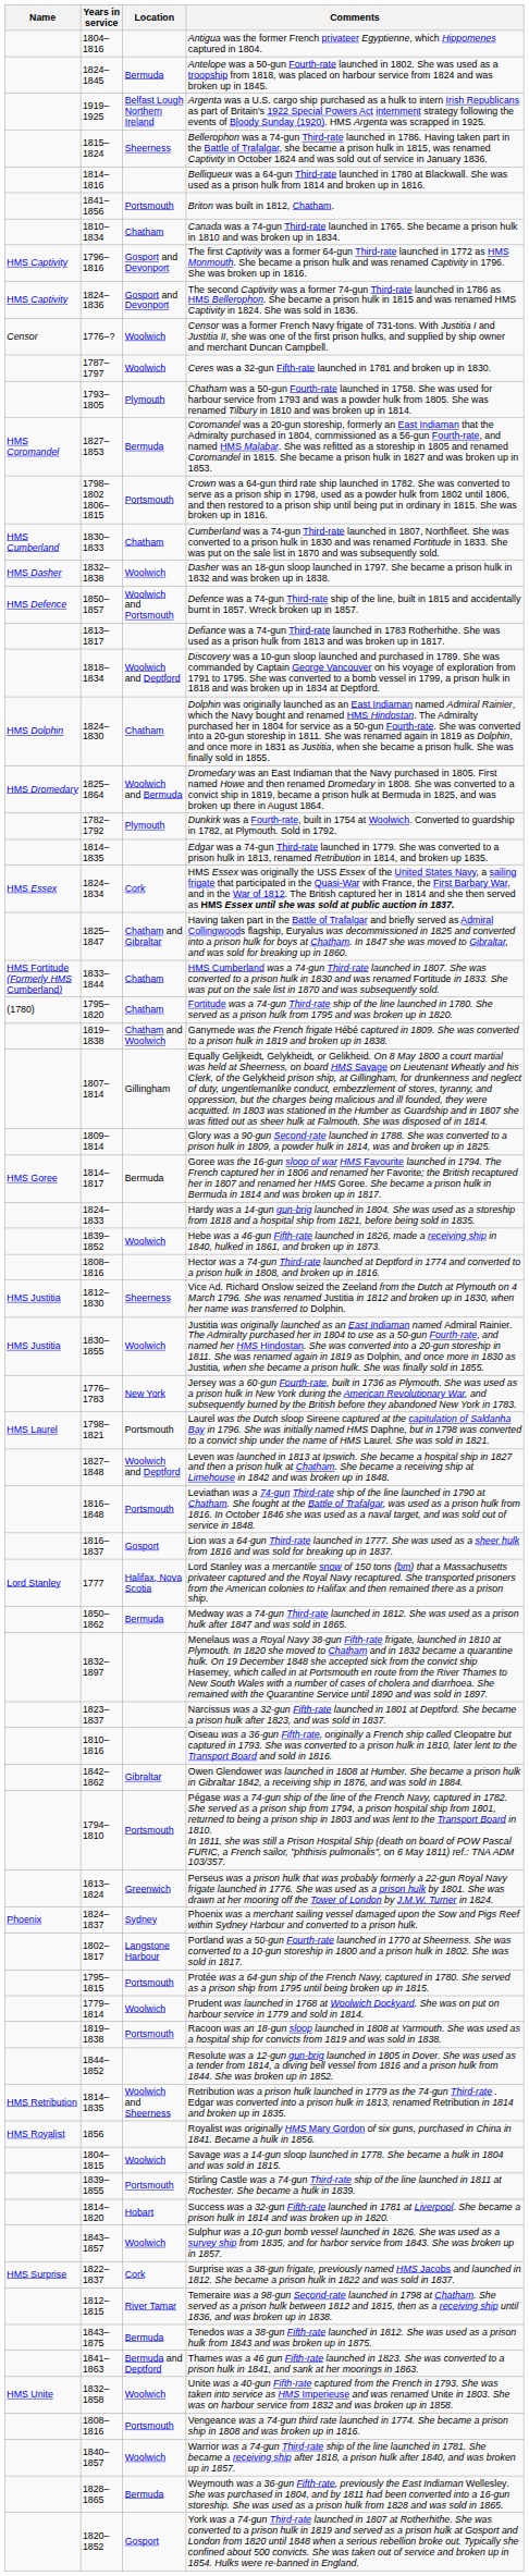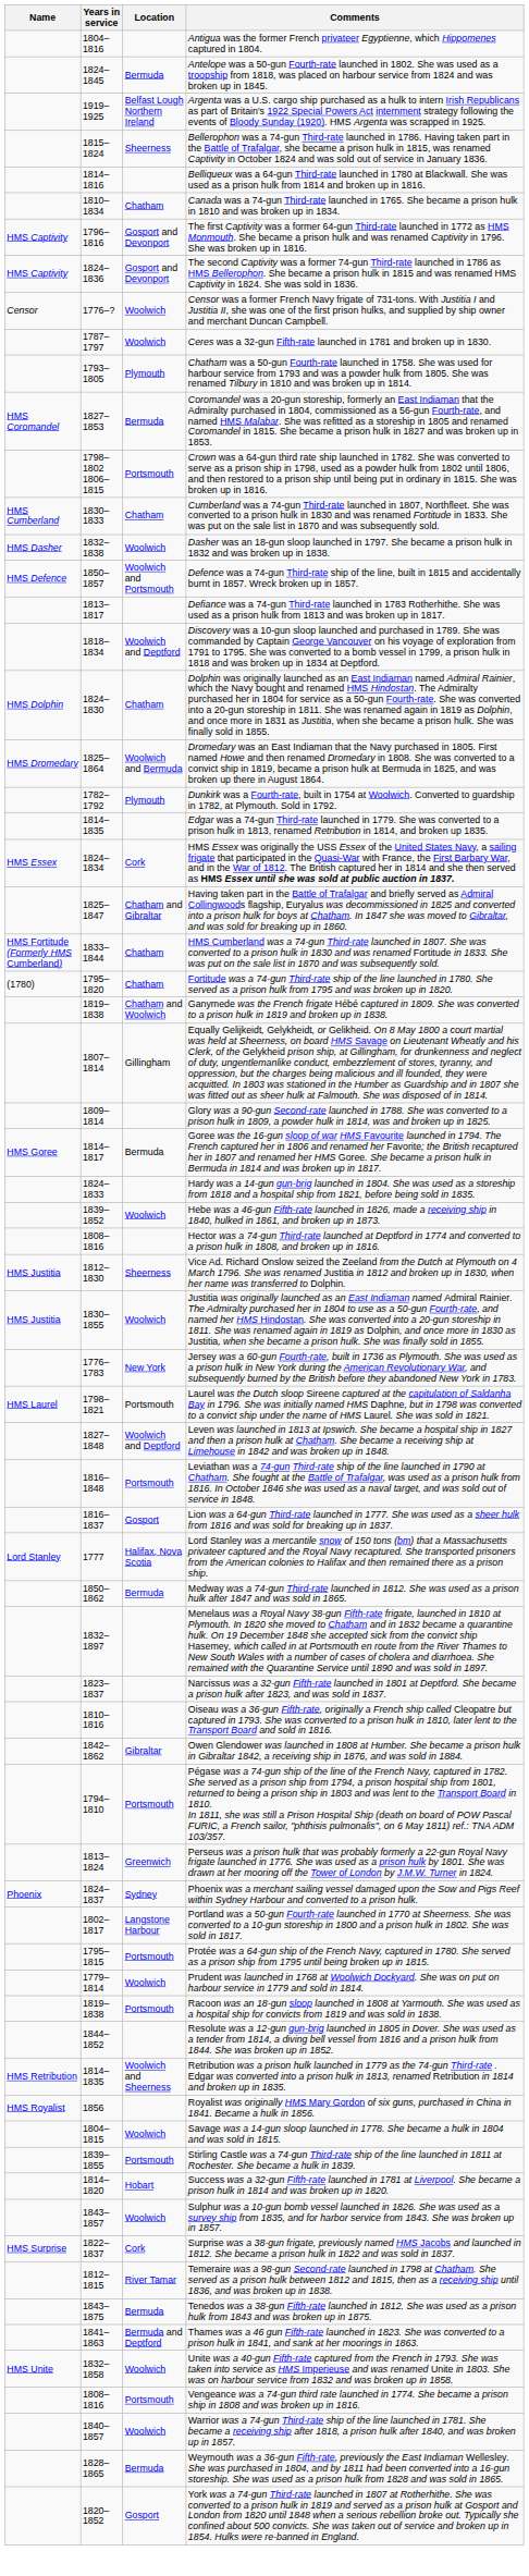 <table class ="wikitable sortable">
 <tr>
 <th>Name</th>
 <th>Years in service</th>
 <th>Location</th>
 <th>Comments</th>
 </tr>
 <tr>
 <td></td>
 <td>1804–1816</td>
 <td></td>
 <td><em>Antigua</em> was the former French <a href='#'>privateer</a> <em>Egyptienne</em>, which <a href='#'><em>Hippomenes</em></a> captured in 1804.</td>
 </tr>
 <tr>
 <td></td>
 <td>1824–1845</td>
 <td><a href='#'>Bermuda</a></td>
 <td><em>Antelope</em> was a 50-gun <a href='#'>Fourth-rate</a> launched in 1802. She was used as a <a href='#'>troopship</a> from 1818, was placed on harbour service from 1824 and was broken up in 1845.</td>
 </tr>
 <tr>
 <td></td>
 <td>1919–1925</td>
 <td><a href='#'>Belfast Lough</a> <a href='#'>Northern Ireland</a></td>
 <td><em>Argenta</em> was a U.S. cargo ship purchased as a hulk to intern <a href='#'>Irish Republicans</a> as part of Britain's <a href='#'>1922 Special Powers Act</a> <a href='#'>internment</a> strategy following the events of <a href='#'>Bloody Sunday (1920)</a>. HMS <em>Argenta</em> was scrapped in 1925.</td>
 </tr>
 <tr>
 <td></td>
 <td>1815–1824</td>
 <td><a href='#'>Sheerness</a></td>
 <td><em>Bellerophon</em> was a 74-gun <a href='#'>Third-rate</a> launched in 1786. Having taken part in the <a href='#'>Battle of Trafalgar</a>, she became a prison hulk in 1815, was renamed <em>Captivity</em> in October 1824 and was sold out of service in January 1836.</td>
 </tr>
 <tr>
 <td></td>
 <td>1814–1816</td>
 <td></td>
 <td><em>Belliqueux</em> was a 64-gun <a href='#'>Third-rate</a> launched in 1780 at Blackwall. She was used as a prison hulk from 1814 and broken up in 1816.</td>
-</tr>
-<tr>
-<td></td>
-<td>1841–1856</td>
-<td><a href='#'>Portsmouth</a></td>
-<td><em>Briton</em> was built in 1812, <a href='#'>Chatham</a>.</td>
 </tr>
 <tr>
 <td></td>
 <td>1810–1834</td>
 <td><a href='#'>Chatham</a></td>
 <td><em>Canada</em> was a 74-gun <a href='#'>Third-rate</a> launched in 1765. She became a prison hulk in 1810 and was broken up in 1834.</td>
 </tr>
 <tr>
 <td><a href='#'>HMS <em>Captivity</em></a></td>
 <td>1796–1816</td>
 <td><a href='#'>Gosport</a> and <a href='#'>Devonport</a></td>
 <td>The first <em>Captivity</em> was a former 64-gun <a href='#'>Third-rate</a> launched in 1772 as <a href='#'>HMS <em>Monmouth</em></a>. She became a prison hulk and was renamed <em>Captivity</em> in 1796. She was broken up in 1816.</td>
 </tr>
 <tr>
 <td><a href='#'>HMS <em>Captivity</em></a></td>
 <td>1824–1836</td>
 <td><a href='#'>Gosport</a> and <a href='#'>Devonport</a></td>
 <td>The second <em>Captivity</em> was a former 74-gun <a href='#'>Third-rate</a> launched in 1786 as <a href='#'>HMS <em>Bellerophon</em></a>. She became a prison hulk in 1815 and was renamed HMS <em>Captivity</em> in 1824. She was sold in 1836.</td>
 </tr>
 <tr>
 <td><em>Censor</em></td>
 <td>1776–?</td>
 <td><a href='#'>Woolwich</a></td>
 <td><em>Censor</em> was a former French Navy frigate of 731-tons. With <em>Justitia I</em> and <em>Justitia II</em>, she was one of the first prison hulks, and supplied by ship owner and merchant Duncan Campbell.</td>
 </tr>
 <tr>
 <td></td>
 <td>1787–1797</td>
 <td><a href='#'>Woolwich</a></td>
 <td><em>Ceres</em> was a 32-gun <a href='#'>Fifth-rate</a> launched in 1781 and broken up in 1830.</td>
 </tr>
 <tr>
 <td></td>
 <td>1793–1805</td>
 <td><a href='#'>Plymouth</a></td>
 <td><em>Chatham</em> was a 50-gun <a href='#'>Fourth-rate</a> launched in 1758. She was used for harbour service from 1793 and was a powder hulk from 1805. She was renamed <em>Tilbury</em> in 1810 and was broken up in 1814.</td>
 </tr>
 <tr>
 <td><a href='#'>HMS <em>Coromandel</em></a></td>
 <td>1827–1853</td>
 <td><a href='#'>Bermuda</a></td>
 <td><em>Coromandel</em> was a 20-gun storeship, formerly an <a href='#'>East Indiaman</a> that the Admiralty purchased in 1804, commissioned as a 56-gun <a href='#'>Fourth-rate</a>, and named <a href='#'>HMS <em>Malabar</em></a>. She was refitted as a storeship in 1805 and renamed <em>Coromandel</em> in 1815. She became a prison hulk in 1827 and was broken up in 1853.</td>
 </tr>
 <tr>
 <td></td>
 <td>1798–1802<br>1806–1815</td>
 <td><a href='#'>Portsmouth</a></td>
 <td><em>Crown</em> was a 64-gun third rate ship launched in 1782. She was converted to serve as a prison ship in 1798, used as a powder hulk from 1802 until 1806, and then restored to a prison ship until being put in ordinary in 1815. She was broken up in 1816.</td>
 </tr>
 <tr>
 <td><a href='#'>HMS <em>Cumberland</em></a></td>
 <td>1830–1833</td>
 <td><a href='#'>Chatham</a></td>
 <td><em>Cumberland</em> was a 74-gun <a href='#'>Third-rate</a> launched in 1807, Northfleet. She was converted to a prison hulk in 1830 and was renamed <em>Fortitude</em> in 1833. She was put on the sale list in 1870 and was subsequently sold.</td>
 </tr>
 <tr>
 <td><a href='#'>HMS <em>Dasher</em></a></td>
 <td>1832–1838</td>
 <td><a href='#'>Woolwich</a></td>
 <td><em>Dasher</em> was an 18-gun sloop launched in 1797. She became a prison hulk in 1832 and was broken up in 1838.</td>
 </tr>
 <tr>
 <td><a href='#'>HMS <em>Defence</em></a></td>
 <td>1850–1857</td>
 <td><a href='#'>Woolwich</a> and <a href='#'>Portsmouth</a></td>
 <td><em>Defence</em> was a 74-gun <a href='#'>Third-rate</a> ship of the line, built in 1815 and accidentally burnt in 1857. Wreck broken up in 1857.</td>
 </tr>
 <tr>
 <td></td>
 <td>1813–1817</td>
 <td></td>
 <td><em>Defiance</em> was a 74-gun <a href='#'>Third-rate</a> launched in 1783 Rotherhithe. She was used as a prison hulk from 1813 and was broken up in 1817.</td>
 </tr>
 <tr>
 <td></td>
 <td>1818–1834</td>
 <td><a href='#'>Woolwich</a> and <a href='#'>Deptford</a></td>
 <td><em>Discovery</em> was a 10-gun sloop launched and purchased in 1789. She was commanded by Captain <a href='#'>George Vancouver</a> on his voyage of exploration from 1791 to 1795. She was converted to a bomb vessel in 1799, a prison hulk in 1818 and was broken up in 1834 at Deptford.</td>
 </tr>
 <tr>
 <td><a href='#'>HMS <em>Dolphin</em></a></td>
 <td>1824–1830</td>
 <td><a href='#'>Chatham</a></td>
 <td><em>Dolphin</em> was originally launched as an <a href='#'>East Indiaman</a> named <em>Admiral Rainier</em>, which the Navy bought and renamed <a href='#'>HMS <em>Hindostan</em></a>. The Admiralty purchased her in 1804 for service as a 50-gun <a href='#'>Fourth-rate</a>. She was converted into a 20-gun storeship in 1811. She was renamed again in 1819 as <em>Dolphin</em>, and once more in 1831 as <em>Justitia</em>, when she became a prison hulk. She was finally sold in 1855.</td>
 </tr>
 <tr>
 <td><a href='#'>HMS <em>Dromedary</em></a></td>
 <td>1825–1864</td>
 <td><a href='#'>Woolwich</a> and <a href='#'>Bermuda</a></td>
 <td><em>Dromedary</em> was an East Indiaman that the Navy purchased in 1805. First named <em>Howe</em> and then renamed <em>Dromedary</em> in 1808. She was converted to a convict ship in 1819, became a prison hulk at Bermuda in 1825, and was broken up there in August 1864.</td>
 </tr>
 <tr>
 <td></td>
 <td>1782–1792</td>
 <td><a href='#'>Plymouth</a></td>
 <td><em>Dunkirk</em> was a <a href='#'>Fourth-rate</a>, built in 1754 at <a href='#'>Woolwich</a>. Converted to guardship in 1782, at Plymouth. Sold in 1792.</td>
 </tr>
 <tr>
 <td></td>
 <td>1814–1835</td>
 <td></td>
 <td><em>Edgar</em> was a 74-gun <a href='#'>Third-rate</a> launched in 1779. She was converted to a prison hulk in 1813, renamed <em>Retribution</em> in 1814, and broken up 1835.</td>
 </tr>
 <tr>
 <td><a href='#'>HMS <em>Essex</em></a></td>
 <td>1824–1834</td>
 <td><a href='#'>Cork</a></td>
 <td>HMS <em>Essex</em> was originally the USS <em>Essex</em> of the <a href='#'>United States Navy</a>, a <a href='#'>sailing frigate</a> that participated in the <a href='#'>Quasi-War</a> with France, the <a href='#'>First Barbary War</a>, and in the <a href='#'>War of 1812</a>. The British captured her in 1814 and she then served as <strong>HMS <em>Essex<strong><em> until she was sold at public auction in 1837.</td>
 </tr>
 <tr>
 <td></td>
 <td>1825–1847</td>
 <td><a href='#'>Chatham</a> and <a href='#'>Gibraltar</a></td>
 <td>Having taken part in the <a href='#'>Battle of Trafalgar</a> and briefly served as <a href='#'>Admiral Collingwood</a>s flagship, </em>Euryalus<em> was decommissioned in 1825 and converted into a prison hulk for boys at <a href='#'>Chatham</a>. In 1847 she was moved to <a href='#'>Gibraltar</a>, and was sold for breaking up in 1860.</td>
 </tr>
 <tr>
 <td><a href='#'>HMS </em>Fortitude<em> (Formerly HMS </em>Cumberland<em>)</a></td>
 <td>1833–1844</td>
 <td><a href='#'>Chatham</a></td>
 <td><a href='#'>HMS </em>Cumberland<em></a> was a 74-gun <a href='#'>Third-rate</a> launched in 1807. She was converted to a prison hulk in 1830 and was renamed </em>Fortitude<em> in 1833. She was put on the sale list in 1870 and was subsequently sold.</td>
 </tr>
 <tr>
 <td> (1780)</td>
 <td>1795–1820</td>
 <td><a href='#'>Chatham</a></td>
 <td><a href='#'></em>Fortitude<em></a> was a 74-gun <a href='#'>Third-rate</a> ship of the line launched in 1780. She served as a prison hulk from 1795 and was broken up in 1820.</td>
 </tr>
 <tr>
 <td></td>
 <td>1819–1838</td>
 <td><a href='#'>Chatham</a> and <a href='#'>Woolwich</a></td>
 <td></em>Ganymede<em> was the French frigate </em>Hébé<em> captured in 1809. She was converted to a prison hulk in 1819 and broken up in 1838.</td>
 </tr>
 <tr>
 <td></td>
 <td>1807–1814</td>
 <td>Gillingham</td>
 <td>Equally </em>Gelijkeidt<em>, </em>Gelykheidt<em>, or </em>Gelikheid<em>. On 8 May 1800 a court martial was held at Sheerness, on board <a href='#'>HMS </em>Savage<em></a> on Lieutenant Wheatly and his Clerk, of the </em>Gelykheid<em> prison ship, at Gillingham, for drunkenness and neglect of duty, ungentlemanlike conduct, embezzlement of stores, tyranny, and oppression, but the charges being malicious and ill founded, they were acquitted. In 1803 was stationed in the Humber as Guardship and in 1807 she was fitted out as sheer hulk at Falmouth. She was disposed of in 1814.</td>
 </tr>
 <tr>
 <td></td>
 <td>1809–1814</td>
 <td></td>
 <td></em>Glory<em> was a 90-gun <a href='#'>Second-rate</a> launched in 1788. She was converted to a prison hulk in 1809, a powder hulk in 1814, was and broken up in 1825.</td>
 </tr>
 <tr>
 <td><a href='#'>HMS </em>Goree<em></a></td>
 <td>1814–1817</td>
 <td>Bermuda</td>
 <td></em>Goree<em> was the 16-gun <a href='#'>sloop of war</a> <a href='#'>HMS </em>Favourite<em></a> launched in 1794. The French captured her in 1806 and renamed her </em>Favorite<em>; the British recaptured her in 1807 and renamed her HMS </em>Goree<em>. She became a prison hulk in Bermuda in 1814 and was broken up in 1817.</td>
 </tr>
 <tr>
 <td></td>
 <td>1824–1833</td>
 <td></td>
 <td></em>Hardy<em> was a 14-gun <a href='#'>gun-brig</a> launched in 1804. She was used as a storeship from 1818 and a hospital ship from 1821, before being sold in 1835.</td>
 </tr>
 <tr>
 <td></td>
 <td>1839–1852</td>
 <td><a href='#'>Woolwich</a></td>
 <td></em>Hebe<em> was a 46-gun <a href='#'>Fifth-rate</a> launched in 1826, made a <a href='#'>receiving ship</a> in 1840, hulked in 1861, and broken up in 1873.</td>
 </tr>
 <tr>
 <td></td>
 <td>1808–1816</td>
 <td></td>
 <td></em>Hector<em> was a 74-gun <a href='#'>Third-rate</a> launched at Deptford in 1774 and converted to a prison hulk in 1808, and broken up in 1816.</td>
 </tr>
 <tr>
 <td><a href='#'>HMS </em>Justitia<em></a></td>
 <td>1812–1830</td>
 <td><a href='#'>Sheerness</a></td>
 <td>Vice Ad. Richard Onslow seized the </em>Zeeland<em> from the Dutch at Plymouth on 4 March 1796. She was renamed </em>Justitia<em> in 1812 and broken up in 1830, when her name was transferred to </em>Dolphin<em>.</td>
 </tr>
 <tr>
 <td><a href='#'>HMS </em>Justitia<em></a></td>
 <td>1830–1855</td>
 <td><a href='#'>Woolwich</a></td>
 <td></em>Justitia<em> was originally launched as an <a href='#'>East Indiaman</a> named </em>Admiral Rainier<em>. The Admiralty purchased her in 1804 to use as a 50-gun <a href='#'>Fourth-rate</a>, and named her <a href='#'>HMS </em>Hindostan<em></a>. She was converted into a 20-gun storeship in 1811. She was renamed again in 1819 as </em>Dolphin<em>, and once more in 1830 as </em>Justitia<em>, when she became a prison hulk. She was finally sold in 1855.</td>
 </tr>
 <tr>
 <td></td>
 <td>1776–1783</td>
 <td><a href='#'>New York</a></td>
 <td></em>Jersey<em> was a 60-gun <a href='#'>Fourth-rate</a>, built in 1736 as Plymouth. She was used as a prison hulk in New York during the <a href='#'>American Revolutionary War</a>, and subsequently burned by the British before they abandoned New York in 1783.</td>
 </tr>
 <tr>
 <td><a href='#'>HMS </em>Laurel<em></a></td>
 <td>1798–1821</td>
 <td>Portsmouth</td>
 <td></em>Laurel<em> was the Dutch sloop </em>Sireene<em> captured at the <a href='#'>capitulation of Saldanha Bay</a> in 1796. She was initially named HMS </em>Daphne<em>, but in 1798 was converted to a convict ship under the name of HMS </em>Laurel<em>. She was sold in 1821.</td>
 </tr>
 <tr>
 <td></td>
 <td>1827–1848</td>
 <td><a href='#'>Woolwich</a> and <a href='#'>Deptford</a></td>
 <td></em>Leven<em> was launched in 1813 at Ipswich. She became a hospital ship in 1827 and then a prison hulk at <a href='#'>Chatham</a>. She became a receiving ship at <a href='#'>Limehouse</a> in 1842 and was broken up in 1848.</td>
 </tr>
 <tr>
 <td></td>
 <td>1816–1848</td>
 <td><a href='#'>Portsmouth</a></td>
 <td></em>Leviathan<em> was a <a href='#'>74-gun</a> <a href='#'>Third-rate</a> ship of the line launched in 1790 at <a href='#'>Chatham</a>. She fought at the <a href='#'>Battle of Trafalgar</a>, was used as a prison hulk from 1816. In October 1846 she was used as a naval target, and was sold out of service in 1848.</td>
 </tr>
 <tr>
 <td></td>
 <td>1816–1837</td>
 <td><a href='#'>Gosport</a></td>
 <td></em>Lion<em> was a 64-gun <a href='#'>Third-rate</a> launched in 1777. She was used as a <a href='#'>sheer hulk</a> from 1816 and was sold for breaking up in 1837.</td>
 </tr>
 <tr>
 <td><a href='#'></em>Lord Stanley<em></a></td>
 <td>1777</td>
 <td><a href='#'>Halifax, Nova Scotia</a></td>
 <td></em>Lord Stanley<em> was a mercantile <a href='#'>snow</a> of 150 tons (<a href='#'>bm</a>) that a Massachusetts privateer captured and the Royal Navy recaptured. She transported prisoners from the American colonies to Halifax and then remained there as a prison ship.</td>
 </tr>
 <tr>
 <td></td>
 <td>1850–1862</td>
 <td><a href='#'>Bermuda</a></td>
 <td></em>Medway<em> was a 74-gun <a href='#'>Third-rate</a> launched in 1812. She was used as a prison hulk after 1847 and was sold in 1865.</td>
 </tr>
 <tr>
 <td></td>
 <td>1832–1897</td>
 <td></td>
 <td></em>Menelaus<em> was a Royal Navy 38-gun <a href='#'>Fifth-rate</a> frigate, launched in 1810 at Plymouth. In 1820 she moved to <a href='#'>Chatham</a> and in 1832 became a quarantine hulk. On 19 December 1848 she accepted sick from the convict ship </em>Hasemey<em>, which called in at Portsmouth en route from the River Thames to New South Wales with a number of cases of cholera and diarrhoea. She remained with the Quarantine Service until 1890 and was sold in 1897.</td>
 </tr>
 <tr>
 <td></td>
 <td>1823–1837</td>
 <td></td>
 <td></em>Narcissus<em> was a 32-gun <a href='#'>Fifth-rate</a> launched in 1801 at Deptford. She became a prison hulk after 1823, and was sold in 1837.</td>
 </tr>
 <tr>
 <td></td>
 <td>1810–1816</td>
 <td></td>
 <td></em>Oiseau<em> was a 36-gun <a href='#'>Fifth-rate</a>, originally a French ship called </em>Cleopatre<em> but captured in 1793. She was converted to a prison hulk in 1810, later lent to the <a href='#'>Transport Board</a> and sold in 1816.</td>
 </tr>
 <tr>
 <td></td>
 <td>1842–1862</td>
 <td><a href='#'>Gibraltar</a></td>
 <td></em>Owen Glendower<em> was launched in 1808 at Humber. She became a prison hulk in Gibraltar 1842, a receiving ship in 1876, and was sold in 1884.</td>
 </tr>
 <tr>
 <td></td>
 <td>1794–1810</td>
 <td><a href='#'>Portsmouth</a></td>
 <td></em>Pégase<em> was a 74-gun ship of the line of the French Navy, captured in 1782. She served as a prison ship from 1794, a prison hospital ship from 1801, returned to being a prison ship in 1803 and was lent to the <a href='#'>Transport Board</a> in 1810.<br>In 1811, she was still a Prison Hospital Ship (death on board of POW Pascal FURIC, a French sailor, "phthisis pulmonalis", on 6 May 1811) ref.: TNA ADM 103/357.</td>
 </tr>
 <tr>
 <td></td>
 <td>1813–1824</td>
 <td><a href='#'>Greenwich</a></td>
 <td></em>Perseus<em> was a prison hulk that was probably formerly a 22-gun Royal Navy frigate launched in 1776. She was used as a <a href='#'>prison hulk</a> by 1801. She was drawn at her mooring off the <a href='#'>Tower of London</a> by <a href='#'>J.M.W. Turner</a> in 1824.</td>
 </tr>
 <tr>
 <td><a href='#'></em>Phoenix<em></a></td>
 <td>1824–1837</td>
 <td><a href='#'>Sydney</a></td>
 <td></em>Phoenix<em> was a merchant sailing vessel damaged upon the Sow and Pigs Reef within Sydney Harbour and converted to a prison hulk.</td>
 </tr>
 <tr>
 <td></td>
 <td>1802–1817</td>
 <td><a href='#'>Langstone Harbour</a></td>
 <td></em>Portland<em> was a 50-gun <a href='#'>Fourth-rate</a> launched in 1770 at Sheerness. She was converted to a 10-gun storeship in 1800 and a prison hulk in 1802. She was sold in 1817.</td>
 </tr>
 <tr>
 <td></td>
 <td>1795–1815</td>
 <td><a href='#'>Portsmouth</a></td>
 <td></em>Protée<em> was a 64-gun ship of the French Navy, captured in 1780. She served as a prison ship from 1795 until being broken up in 1815.</td>
 </tr>
 <tr>
 <td></td>
 <td>1779–1814</td>
 <td><a href='#'>Woolwich</a></td>
 <td></em>Prudent<em> was launched in 1768 at <a href='#'>Woolwich Dockyard</a>. She was on put on harbour service in 1779 and sold in 1814.</td>
 </tr>
 <tr>
 <td></td>
 <td>1819–1838</td>
 <td><a href='#'>Portsmouth</a></td>
 <td></em>Racoon<em> was an 18-gun <a href='#'>sloop</a> launched in 1808 at Yarmouth. She was used as a hospital ship for convicts from 1819 and was sold in 1838.</td>
 </tr>
 <tr>
 <td></td>
 <td>1844–1852</td>
 <td></td>
 <td></em>Resolute<em> was a 12-gun <a href='#'>gun-brig</a> launched in 1805 in Dover. She was used as a tender from 1814, a diving bell vessel from 1816 and a prison hulk from 1844. She was broken up in 1852.</td>
 </tr>
 <tr>
 <td><a href='#'>HMS </em>Retribution<em></a></td>
 <td>1814–1835</td>
 <td><a href='#'>Woolwich</a> and <a href='#'>Sheerness</a></td>
 <td></em>Retribution<em> was a prison hulk launched in 1779 as the 74-gun <a href='#'>Third-rate</a> . </em>Edgar<em> was converted into a prison hulk in 1813, renamed </em>Retribution<em> in 1814 and broken up in 1835.</td>
 </tr>
 <tr>
 <td><a href='#'>HMS </em>Royalist<em></a></td>
 <td>1856</td>
 <td></td>
 <td></em>Royalist<em> was originally <a href='#'>HMS </em>Mary Gordon<em></a> of six guns, purchased in China in 1841. Became a hulk in 1856.</td>
 </tr>
 <tr>
 <td></td>
 <td>1804–1815</td>
 <td><a href='#'>Woolwich</a></td>
 <td></em>Savage<em> was a 14-gun sloop launched in 1778. She became a hulk in 1804 and was sold in 1815.</td>
 </tr>
 <tr>
 <td></td>
 <td>1839–1855</td>
 <td><a href='#'>Portsmouth</a></td>
 <td></em>Stirling Castle<em> was a 74-gun <a href='#'>Third-rate</a> ship of the line launched in 1811 at Rochester. She became a hulk in 1839.</td>
 </tr>
 <tr>
 <td></td>
 <td>1814–1820</td>
 <td><a href='#'>Hobart</a></td>
 <td></em>Success<em> was a 32-gun <a href='#'>Fifth-rate</a> launched in 1781 at <a href='#'>Liverpool</a>. She became a prison hulk in 1814 and was broken up in 1820.</td>
 </tr>
 <tr>
 <td></td>
 <td>1843–1857</td>
 <td><a href='#'>Woolwich</a></td>
 <td></em>Sulphur<em> was a 10-gun bomb vessel launched in 1826. She was used as a <a href='#'>survey ship</a> from 1835, and for harbor service from 1843. She was broken up in 1857.</td>
 </tr>
 <tr>
 <td><a href='#'>HMS </em>Surprise<em></a></td>
 <td>1822–1837</td>
 <td><a href='#'>Cork</a></td>
 <td></em>Surprise<em> was a 38-gun frigate, previously named <a href='#'>HMS </em>Jacobs<em></a> and launched in 1812. She became a prison hulk in 1822 and was sold in 1837.</td>
 </tr>
 <tr>
 <td></td>
 <td>1812–1815</td>
 <td><a href='#'>River Tamar</a></td>
 <td></em>Temeraire<em> was a 98-gun <a href='#'>Second-rate</a> launched in 1798 at <a href='#'>Chatham</a>. She served as a prison hulk between 1812 and 1815, then as a <a href='#'>receiving ship</a> until 1836, and was broken up in 1838.</td>
 </tr>
 <tr>
 <td></td>
 <td>1843–1875</td>
 <td><a href='#'>Bermuda</a></td>
 <td></em>Tenedos<em> was a 38-gun <a href='#'>Fifth-rate</a> launched in 1812. She was used as a prison hulk from 1843 and was broken up in 1875.</td>
 </tr>
 <tr>
 <td></td>
 <td>1841–1863</td>
 <td><a href='#'>Bermuda</a> and <a href='#'>Deptford</a></td>
 <td></em>Thames<em> was a 46 gun <a href='#'>Fifth-rate</a> launched in 1823. She was converted to a prison hulk in 1841, and sank at her moorings in 1863.</td>
 </tr>
 <tr>
 <td><a href='#'>HMS </em>Unite<em></a></td>
 <td>1832–1858</td>
 <td><a href='#'>Woolwich</a></td>
 <td></em>Unite<em> was a 40-gun <a href='#'>Fifth-rate</a> captured from the French in 1793. She was taken into service as <a href='#'>HMS </em>Imperieuse<em></a> and was renamed </em>Unite<em> in 1803. She was on harbour service from 1832 and was broken up in 1858.</td>
 </tr>
 <tr>
 <td></td>
 <td>1808–1816</td>
 <td><a href='#'>Portsmouth</a></td>
 <td></em>Vengeance<em> was a 74-gun third rate launched in 1774. She became a prison ship in 1808 and was broken up in 1816.</td>
 </tr>
 <tr>
 <td></td>
 <td>1840–1857</td>
 <td><a href='#'>Woolwich</a></td>
 <td></em>Warrior<em> was a 74-gun <a href='#'>Third-rate</a> ship of the line launched in 1781. She became a <a href='#'>receiving ship</a> after 1818, a prison hulk after 1840, and was broken up in 1857.</td>
 </tr>
 <tr>
 <td></td>
 <td>1828–1865</td>
 <td><a href='#'>Bermuda</a></td>
 <td></em>Weymouth<em> was a 36-gun <a href='#'>Fifth-rate</a>, previously the East Indiaman </em>Wellesley<em>. She was purchased in 1804, and by 1811 had been converted into a 16-gun storeship. She was used as a prison hulk from 1828 and was sold in 1865.</td>
 </tr>
 <tr>
 <td></td>
 <td>1820–1852</td>
 <td><a href='#'>Gosport</a></td>
 <td></em>York<em> was a 74-gun <a href='#'>Third-rate</a> launched in 1807 at Rotherhithe. She was converted to a prison hulk in 1819 and served as a prison hulk at Gosport and London from 1820 until 1848 when a serious rebellion broke out. Typically she confined about 500 convicts. She was taken out of service and broken up in 1854. Hulks were re-banned in England.</td>
 </tr>
 </table>
